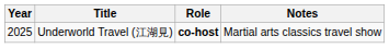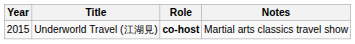 <table class="wikitable plainrowheaders sortable">
 <tr>
 <th scope="col">Year</th>
 <th scope="col">Title</th>
 <th scope="col">Role</th>
 <th scope="col" class="unsortable">Notes</th>
 </tr>
 <tr>
-<td>2025</td>
+<td>2015</td>
 <td>Underworld Travel (江湖見)</td>
 <td><strong>co-host</strong></td>
 <td>Martial arts classics travel show</td>
 </tr>
 </table>
